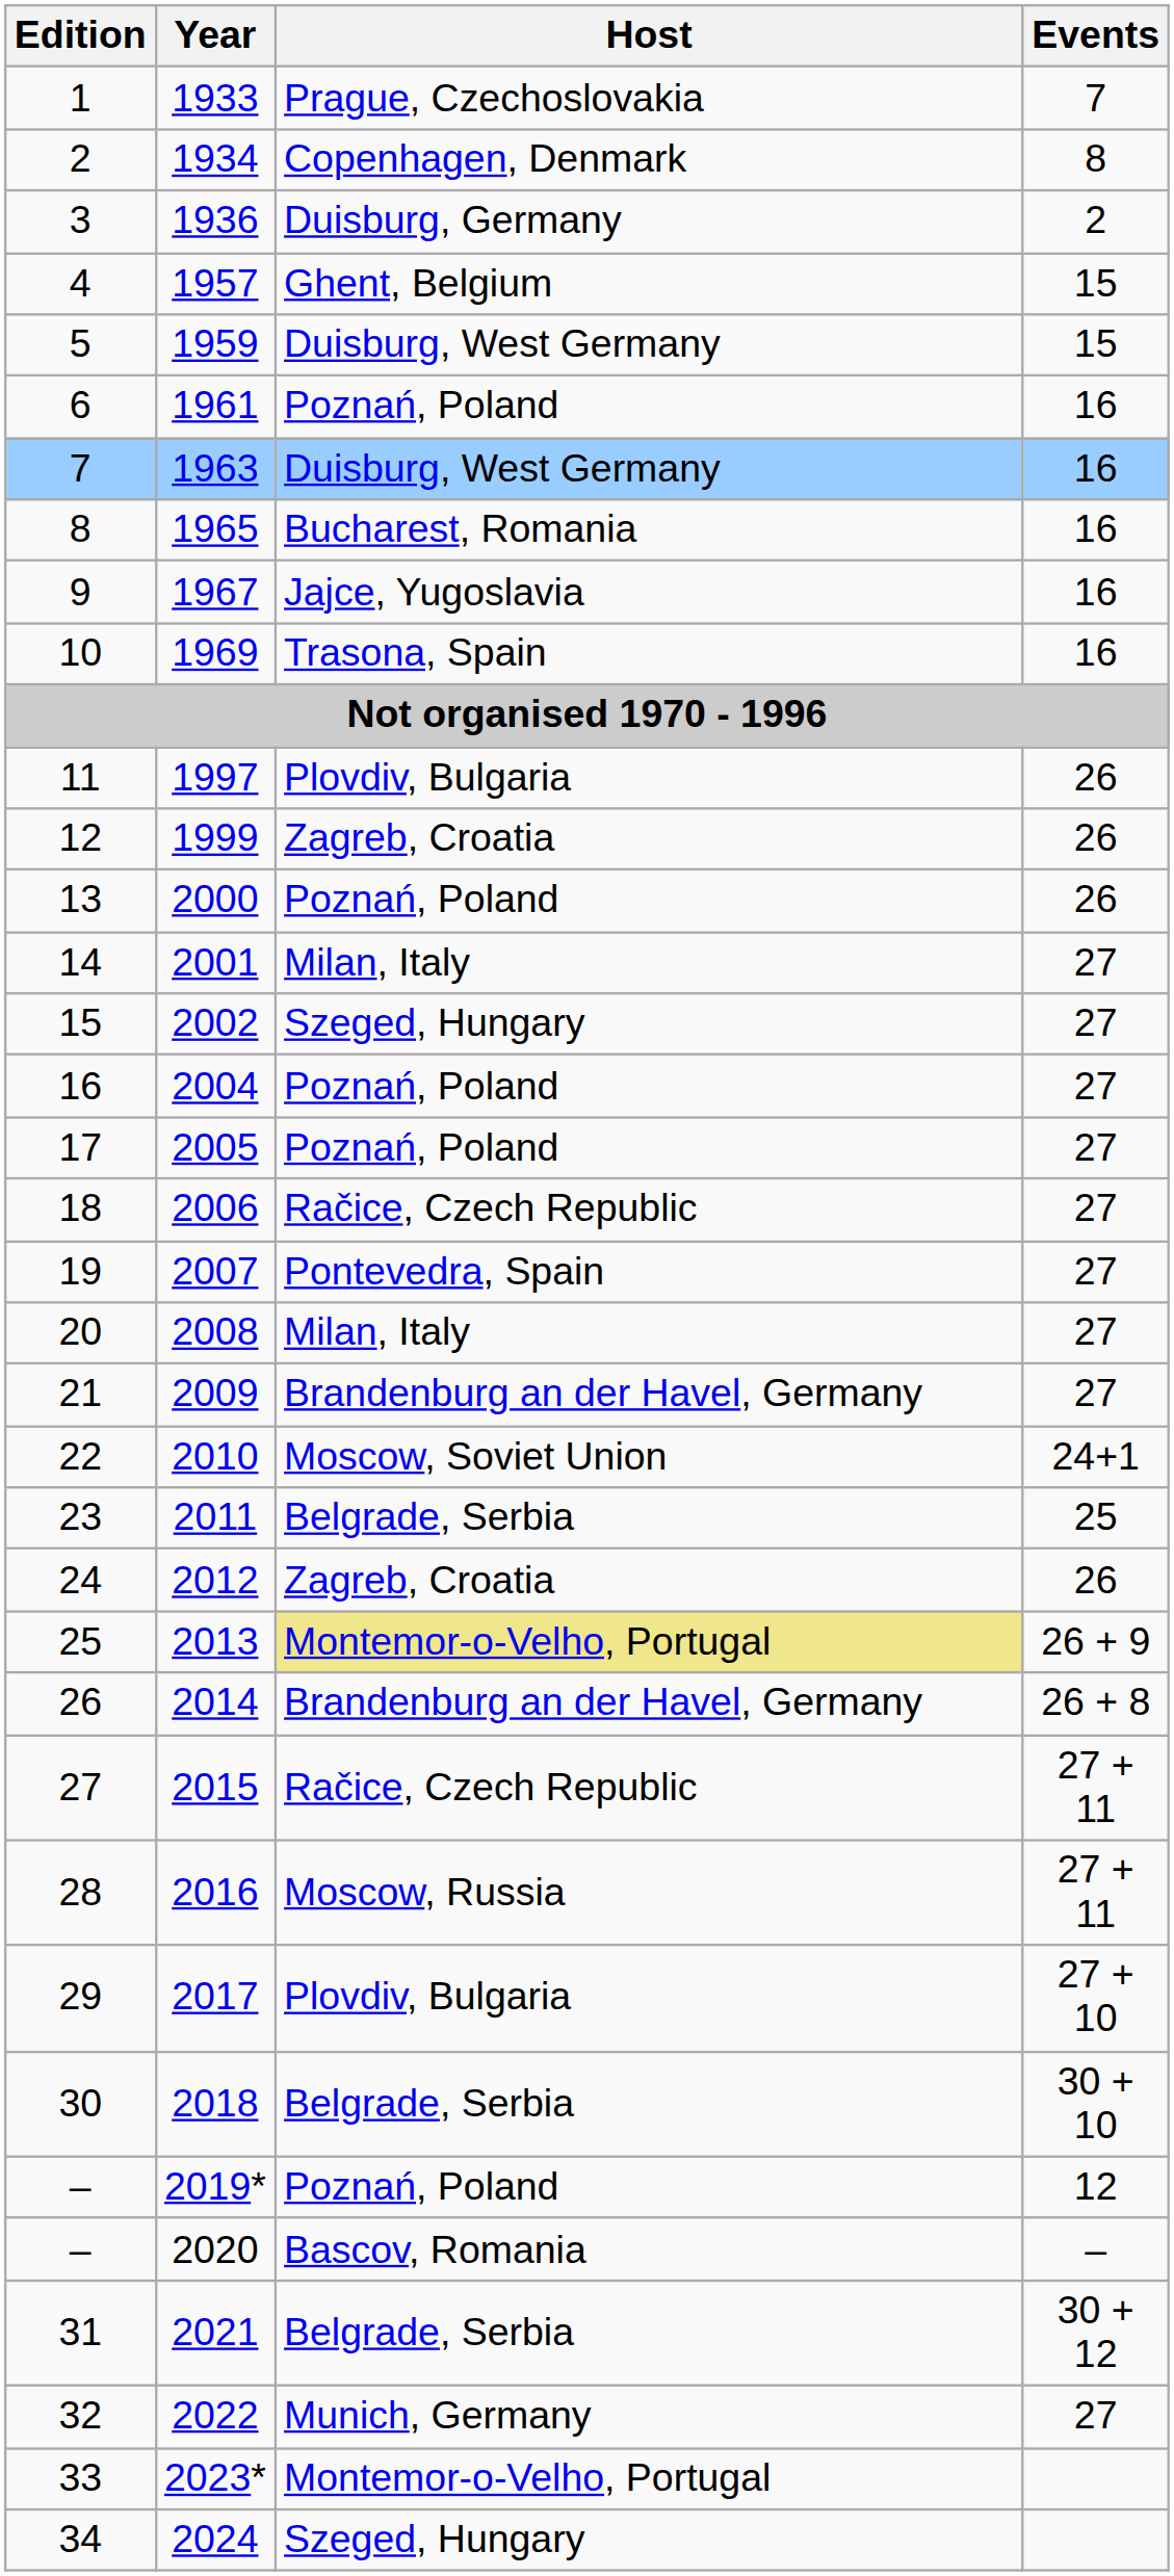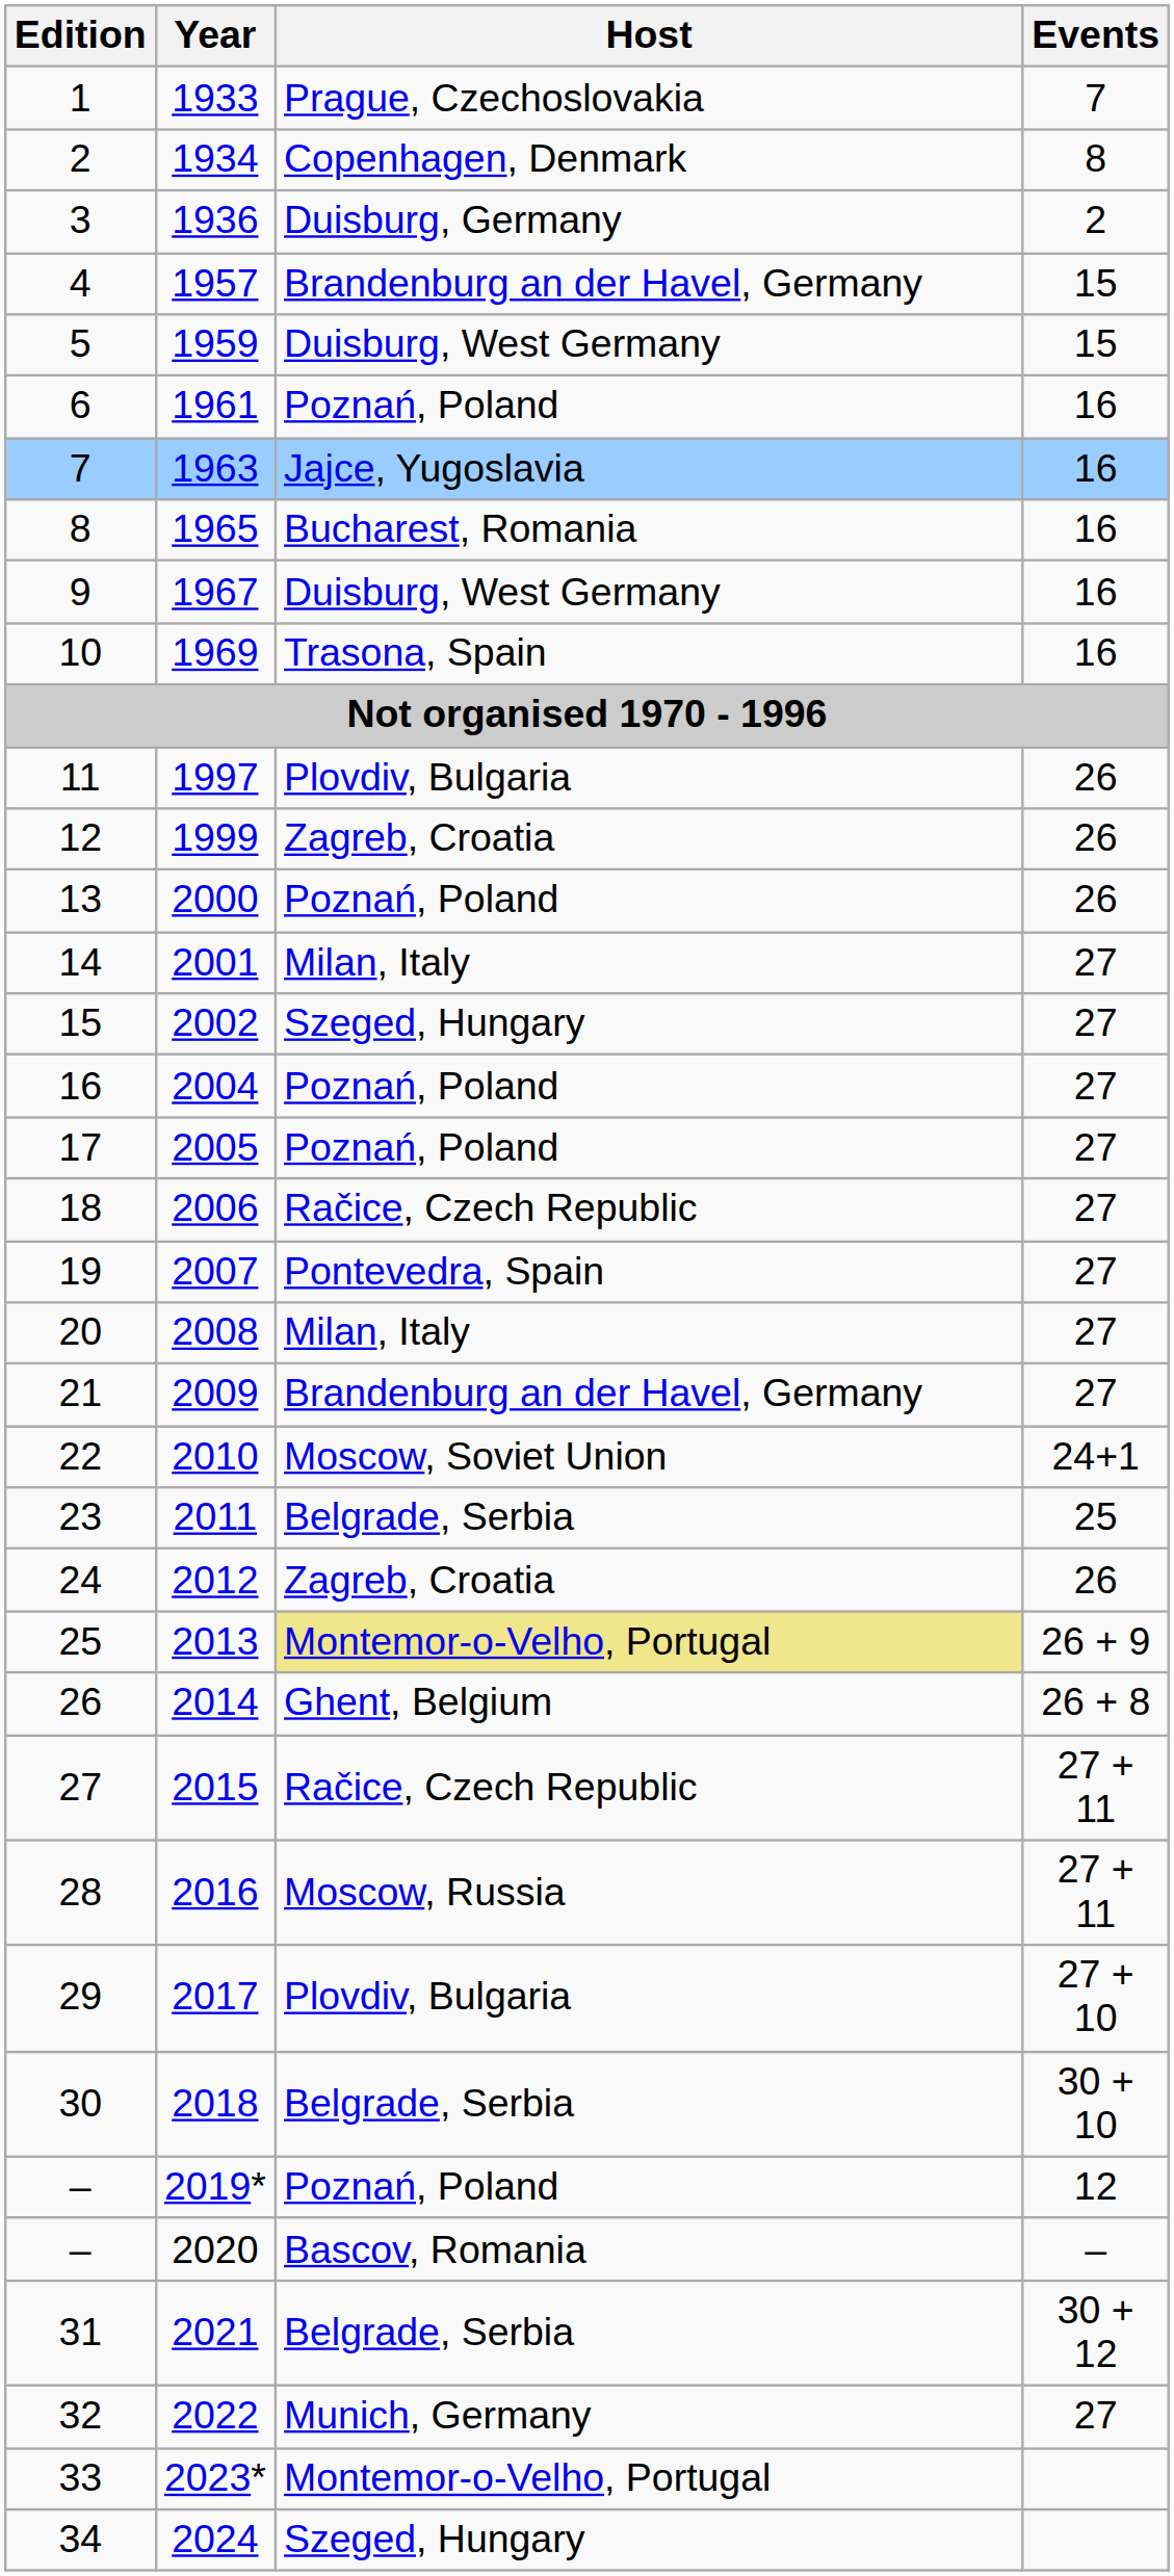 <table class="wikitable" style="font-size:100%">
 <tr>
 <th width=30>Edition</th>
 <th width=30>Year</th>
 <th width=300>Host</th>
 <th width=50>Events</th>
 </tr>
 <tr>
 <td align=center>1</td>
 <td align=center><a href='#'>1933</a></td>
 <td> <a href='#'>Prague</a>, Czechoslovakia</td>
 <td align=center>7</td>
 </tr>
 <tr>
 <td align=center>2</td>
 <td align=center><a href='#'>1934</a></td>
 <td> <a href='#'>Copenhagen</a>, Denmark</td>
 <td align=center>8</td>
 </tr>
 <tr>
 <td align=center>3</td>
 <td align=center><a href='#'>1936</a></td>
 <td> <a href='#'>Duisburg</a>, Germany</td>
 <td align=center>2</td>
 </tr>
 <tr>
 <td align=center>4</td>
 <td align=center><a href='#'>1957</a></td>
-<td> <a href='#'>Ghent</a>, Belgium</td>
+<td> <a href='#'>Brandenburg an der Havel</a>, Germany</td>
 <td align=center>15</td>
 </tr>
 <tr>
 <td align=center>5</td>
 <td align=center><a href='#'>1959</a></td>
 <td> <a href='#'>Duisburg</a>, West Germany</td>
 <td align=center>15</td>
 </tr>
 <tr>
 <td align=center>6</td>
 <td align=center><a href='#'>1961</a></td>
 <td> <a href='#'>Poznań</a>, Poland</td>
 <td align=center>16</td>
 </tr>
 <tr style="background:#9acdff;">
 <td align=center>7</td>
 <td align=center><a href='#'>1963</a></td>
-<td> <a href='#'>Duisburg</a>, West Germany</td>
+<td> <a href='#'>Jajce</a>, Yugoslavia</td>
 <td align=center>16</td>
 </tr>
 <tr>
 <td align=center>8</td>
 <td align=center><a href='#'>1965</a></td>
 <td> <a href='#'>Bucharest</a>, Romania</td>
 <td align=center>16</td>
 </tr>
 <tr>
 <td align=center>9</td>
 <td align=center><a href='#'>1967</a></td>
-<td> <a href='#'>Jajce</a>, Yugoslavia</td>
+<td> <a href='#'>Duisburg</a>, West Germany</td>
 <td align=center>16</td>
 </tr>
 <tr>
 <td align=center>10</td>
 <td align=center><a href='#'>1969</a></td>
 <td> <a href='#'>Trasona</a>, Spain</td>
 <td align=center>16</td>
 </tr>
 <tr>
 <td colspan="4" bgcolor="#cccccc"align=center><strong>Not organised 1970 - 1996</strong></td>
 </tr>
 <tr>
 <td align=center>11</td>
 <td align=center><a href='#'>1997</a></td>
 <td> <a href='#'>Plovdiv</a>, Bulgaria</td>
 <td align=center>26</td>
 </tr>
 <tr>
 <td align=center>12</td>
 <td align=center><a href='#'>1999</a></td>
 <td> <a href='#'>Zagreb</a>, Croatia</td>
 <td align=center>26</td>
 </tr>
 <tr>
 <td align=center>13</td>
 <td align=center><a href='#'>2000</a></td>
 <td> <a href='#'>Poznań</a>, Poland</td>
 <td align=center>26</td>
 </tr>
 <tr>
 <td align=center>14</td>
 <td align=center><a href='#'>2001</a></td>
 <td> <a href='#'>Milan</a>, Italy</td>
 <td align=center>27</td>
 </tr>
 <tr>
 <td align=center>15</td>
 <td align=center><a href='#'>2002</a></td>
 <td> <a href='#'>Szeged</a>, Hungary</td>
 <td align=center>27</td>
 </tr>
 <tr>
 <td align=center>16</td>
 <td align=center><a href='#'>2004</a></td>
 <td> <a href='#'>Poznań</a>, Poland</td>
 <td align=center>27</td>
 </tr>
 <tr>
 <td align=center>17</td>
 <td align=center><a href='#'>2005</a></td>
 <td> <a href='#'>Poznań</a>, Poland</td>
 <td align=center>27</td>
 </tr>
 <tr>
 <td align=center>18</td>
 <td align=center><a href='#'>2006</a></td>
 <td> <a href='#'>Račice</a>, Czech Republic</td>
 <td align=center>27</td>
 </tr>
 <tr>
 <td align=center>19</td>
 <td align=center><a href='#'>2007</a></td>
 <td> <a href='#'>Pontevedra</a>, Spain</td>
 <td align=center>27</td>
 </tr>
 <tr>
 <td align=center>20</td>
 <td align=center><a href='#'>2008</a></td>
 <td> <a href='#'>Milan</a>, Italy</td>
 <td align=center>27</td>
 </tr>
 <tr>
 <td align=center>21</td>
 <td align=center><a href='#'>2009</a></td>
 <td> <a href='#'>Brandenburg an der Havel</a>, Germany</td>
 <td align=center>27</td>
 </tr>
 <tr>
 <td align=center>22</td>
 <td align=center><a href='#'>2010</a></td>
 <td> <a href='#'>Moscow</a>, Soviet Union</td>
 <td align=center>24+1</td>
 </tr>
 <tr>
 <td align=center>23</td>
 <td align=center><a href='#'>2011</a></td>
 <td> <a href='#'>Belgrade</a>, Serbia</td>
 <td align=center>25</td>
 </tr>
 <tr>
 <td align=center>24</td>
 <td align=center><a href='#'>2012</a></td>
 <td> <a href='#'>Zagreb</a>, Croatia</td>
 <td align=center>26</td>
 </tr>
 <tr>
 <td align=center>25</td>
 <td align=center><a href='#'>2013</a></td>
 <td style="background: khaki;"> <a href='#'>Montemor-o-Velho</a>, Portugal</td>
 <td align=center>26 + 9</td>
 </tr>
 <tr>
 <td align=center>26</td>
 <td align=center><a href='#'>2014</a></td>
-<td> <a href='#'>Brandenburg an der Havel</a>, Germany</td>
+<td> <a href='#'>Ghent</a>, Belgium</td>
 <td align=center>26 + 8</td>
 </tr>
 <tr>
 <td align=center>27</td>
 <td align=center><a href='#'>2015</a></td>
 <td> <a href='#'>Račice</a>, Czech Republic</td>
 <td align=center>27 + 11</td>
 </tr>
 <tr>
 <td align=center>28</td>
 <td align=center><a href='#'>2016</a></td>
 <td> <a href='#'>Moscow</a>, Russia</td>
 <td align=center>27 + 11</td>
 </tr>
 <tr>
 <td align=center>29</td>
 <td align=center><a href='#'>2017</a></td>
 <td> <a href='#'>Plovdiv</a>, Bulgaria</td>
 <td align=center>27 + 10</td>
 </tr>
 <tr>
 <td align=center>30</td>
 <td align=center><a href='#'>2018</a></td>
 <td> <a href='#'>Belgrade</a>, Serbia</td>
 <td align=center>30 + 10</td>
 </tr>
 <tr>
 <td align=center>–</td>
 <td align=center><a href='#'>2019</a>*</td>
 <td> <a href='#'>Poznań</a>, Poland</td>
 <td align=center>12</td>
 </tr>
 <tr>
 <td align=center>–</td>
 <td align=center>2020</td>
 <td> <a href='#'>Bascov</a>, Romania</td>
 <td align=center>–</td>
 </tr>
 <tr>
 <td align=center>31</td>
 <td align=center><a href='#'>2021</a></td>
 <td> <a href='#'>Belgrade</a>, Serbia</td>
 <td align=center>30 + 12</td>
 </tr>
 <tr>
 <td align=center>32</td>
 <td align=center><a href='#'>2022</a></td>
 <td> <a href='#'>Munich</a>, Germany</td>
 <td align=center>27</td>
 </tr>
 <tr>
 <td align=center>33</td>
 <td align=center><a href='#'>2023</a>*</td>
 <td> <a href='#'>Montemor-o-Velho</a>, Portugal</td>
 <td align=center></td>
 </tr>
 <tr>
 <td align=center>34</td>
 <td align=center><a href='#'>2024</a></td>
 <td> <a href='#'>Szeged</a>, Hungary</td>
 <td align=center></td>
 </tr>
 </table>
